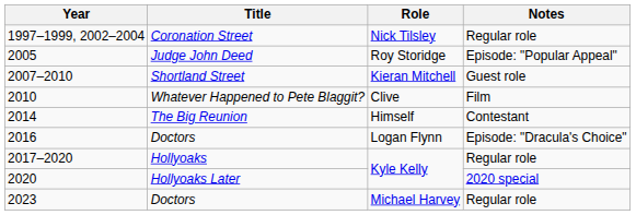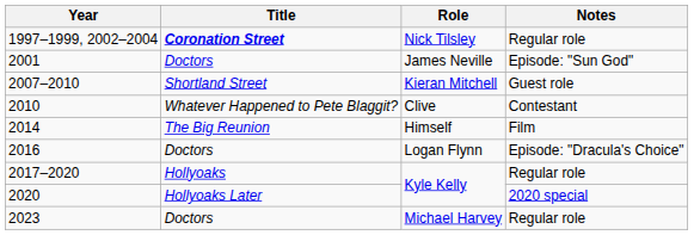 <table class="wikitable sortable">
 <tr>
 <th>Year</th>
 <th>Title</th>
 <th>Role</th>
 <th class="unsortable">Notes</th>
 </tr>
 <tr>
 <td>1997–1999, 2002–2004</td>
-<td><em><a href='#'>Coronation Street</a></em></td>
+<td><strong><em><a href='#'>Coronation Street</a></em></strong></td>
 <td><a href='#'>Nick Tilsley</a></td>
 <td>Regular role</td>
 </tr>
 <tr>
-<td>2005</td>
-<td><em><a href='#'>Judge John Deed</a></em></td>
-<td>Roy Storidge</td>
-<td>Episode: "Popular Appeal"</td>
+<td>2001</td>
+<td><em><a href='#'>Doctors</a></em></td>
+<td>James Neville</td>
+<td>Episode: "Sun God"</td>
 </tr>
 <tr>
 <td>2007–2010</td>
 <td><em><a href='#'>Shortland Street</a></em></td>
 <td><a href='#'>Kieran Mitchell</a></td>
 <td>Guest role</td>
 </tr>
 <tr>
 <td>2010</td>
 <td><em>Whatever Happened to Pete Blaggit?</em></td>
 <td>Clive</td>
-<td>Film</td>
+<td>Contestant</td>
 </tr>
 <tr>
 <td>2014</td>
 <td><em><a href='#'>The Big Reunion</a></em></td>
 <td>Himself</td>
-<td>Contestant</td>
+<td>Film</td>
 </tr>
 <tr>
 <td>2016</td>
 <td><em>Doctors</em></td>
 <td>Logan Flynn</td>
 <td>Episode: "Dracula's Choice"</td>
 </tr>
 <tr>
 <td>2017–2020</td>
 <td><em><a href='#'>Hollyoaks</a></em></td>
 <td rowspan="2"><a href='#'>Kyle Kelly</a></td>
 <td>Regular role</td>
 </tr>
 <tr>
 <td>2020</td>
 <td><em><a href='#'>Hollyoaks Later</a></em></td>
 <td><a href='#'>2020 special</a></td>
 </tr>
 <tr>
 <td>2023</td>
 <td><em>Doctors</em></td>
 <td><a href='#'>Michael Harvey</a></td>
 <td>Regular role</td>
 </tr>
 </table>
